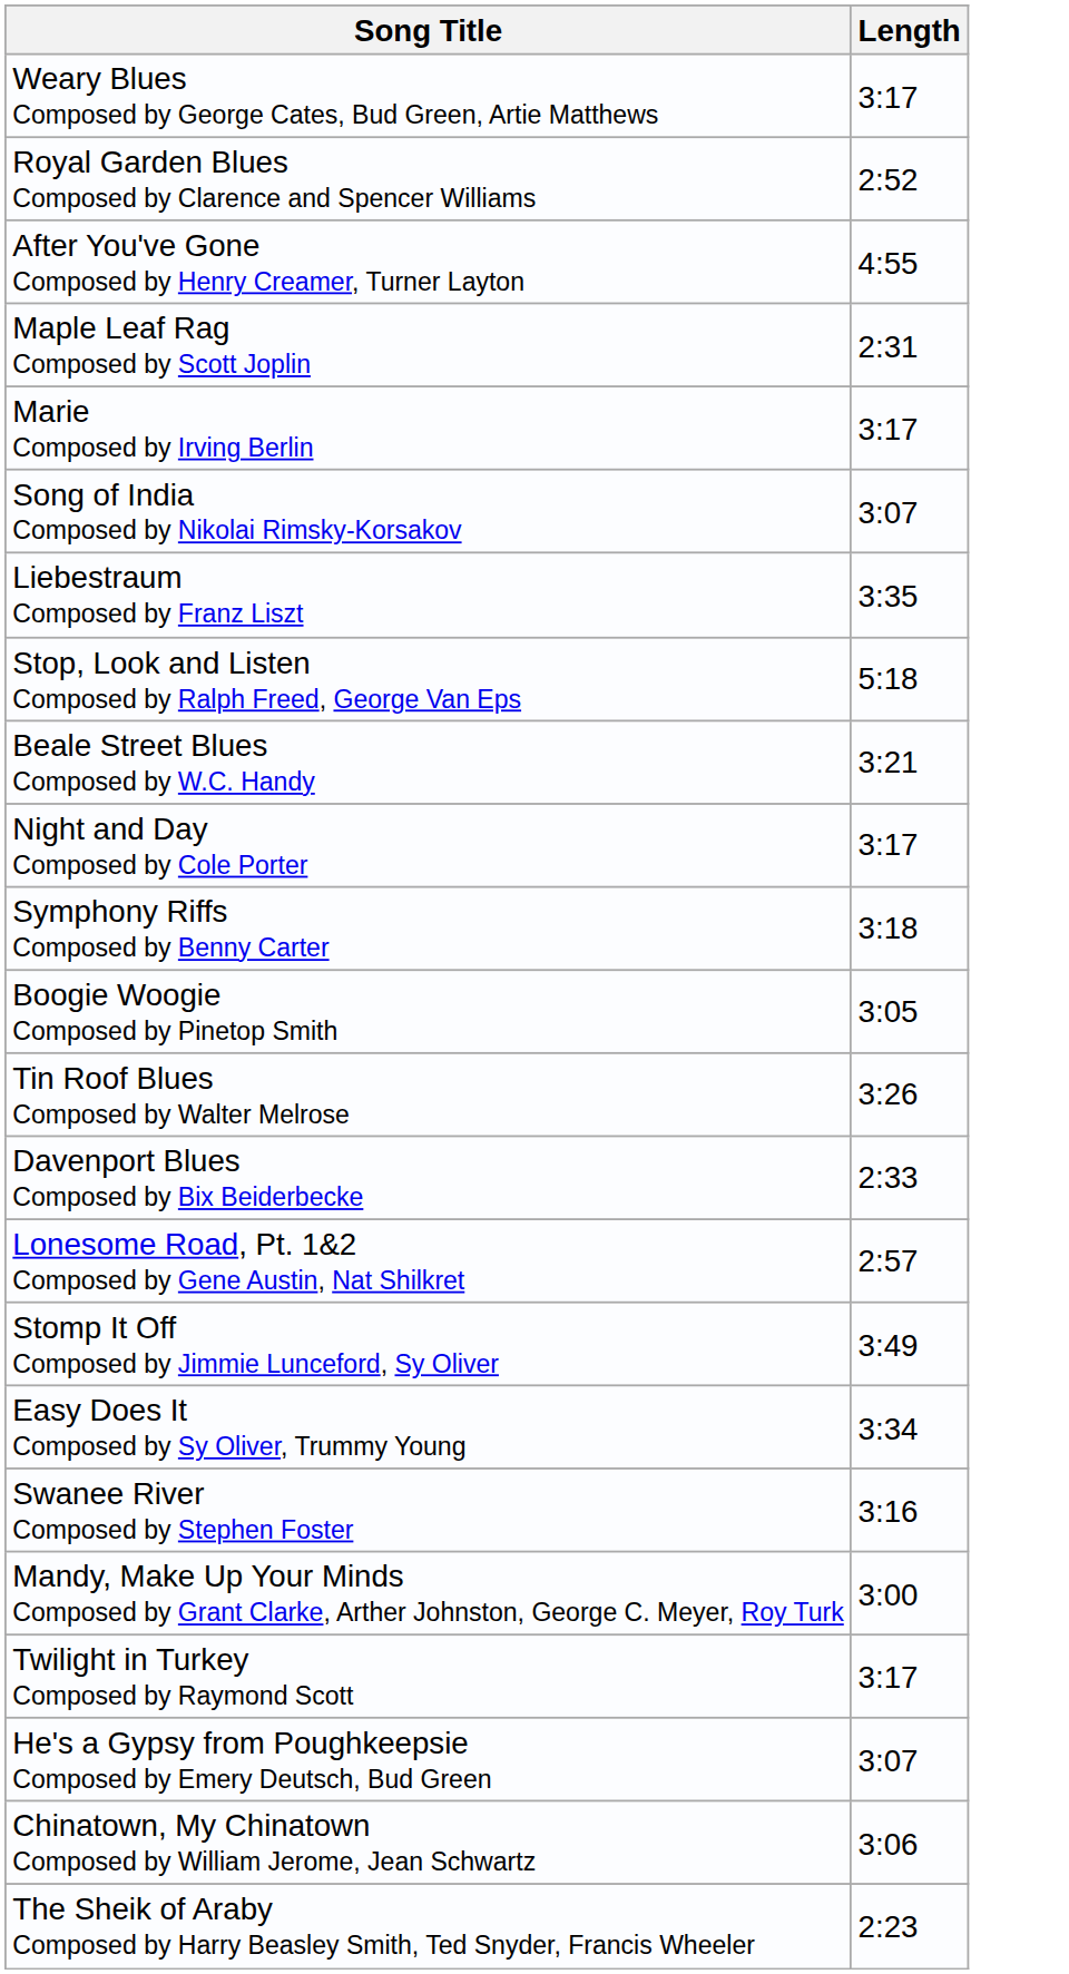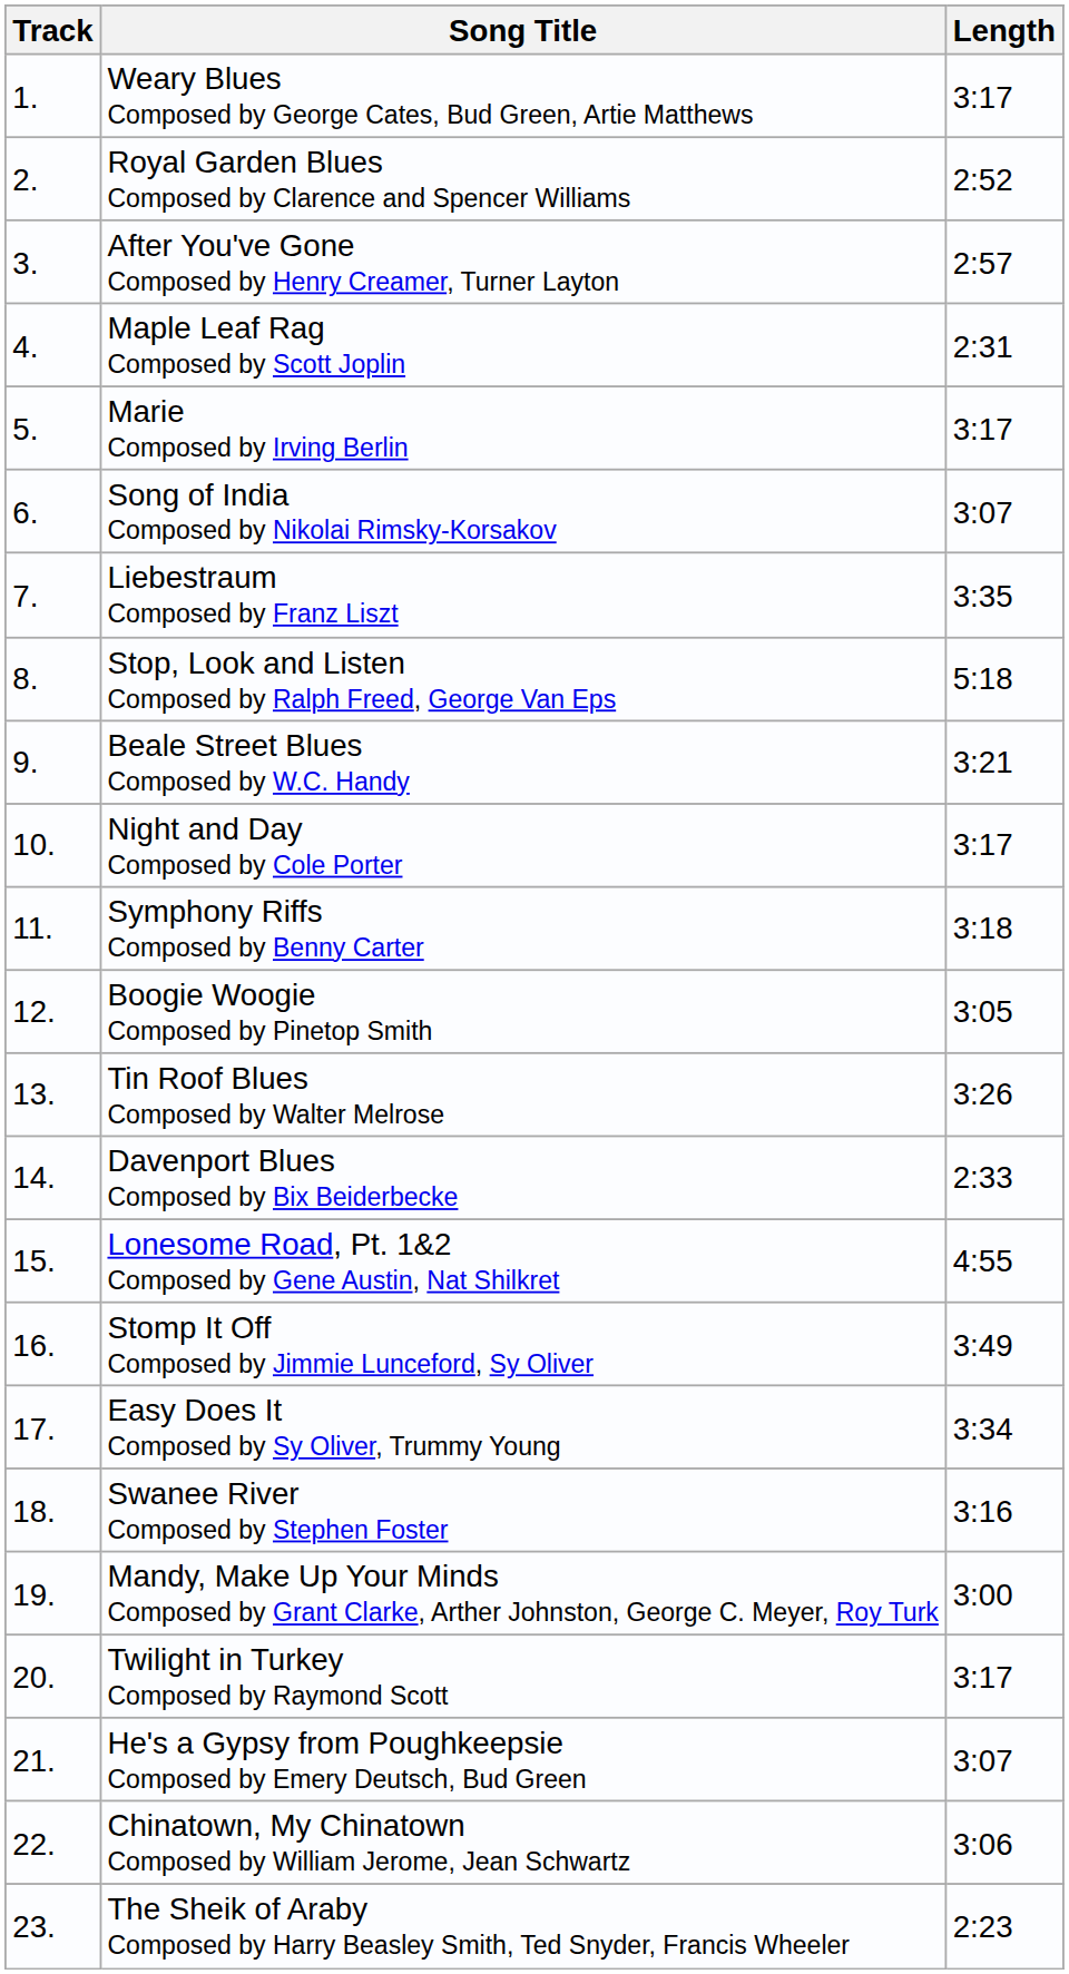 <table class="wikitable" style="background:#fcfdff; font-size:95%;">
 <tr>
+<th>Track</th>
 <th>Song Title</th>
 <th>Length</th>
 </tr>
 <tr>
+<td>1.</td>
 <td>Weary Blues <br><small>Composed by George Cates, Bud Green, Artie Matthews</small></td>
 <td>3:17</td>
 </tr>
 <tr>
+<td>2.</td>
 <td>Royal Garden Blues <br><small>Composed by Clarence and Spencer Williams</small></td>
 <td>2:52</td>
 </tr>
 <tr>
+<td>3.</td>
 <td>After You've Gone <br><small>Composed by <a href='#'>Henry Creamer</a>, Turner Layton</small></td>
-<td>4:55</td>
+<td>2:57</td>
 </tr>
 <tr>
+<td>4.</td>
 <td>Maple Leaf Rag <br><small>Composed by <a href='#'>Scott Joplin</a></small></td>
 <td>2:31</td>
 </tr>
 <tr>
+<td>5.</td>
 <td>Marie <br><small>Composed by <a href='#'>Irving Berlin</a></small></td>
 <td>3:17</td>
 </tr>
 <tr>
+<td>6.</td>
 <td>Song of India <br><small>Composed by <a href='#'>Nikolai Rimsky-Korsakov</a></small></td>
 <td>3:07</td>
 </tr>
 <tr>
+<td>7.</td>
 <td>Liebestraum <br><small>Composed by <a href='#'>Franz Liszt</a></small></td>
 <td>3:35</td>
 </tr>
 <tr>
+<td>8.</td>
 <td>Stop, Look and Listen <br><small>Composed by <a href='#'>Ralph Freed</a>, <a href='#'>George Van Eps</a></small></td>
 <td>5:18</td>
 </tr>
 <tr>
+<td>9.</td>
 <td>Beale Street Blues <br><small>Composed by <a href='#'>W.C. Handy</a></small></td>
 <td>3:21</td>
 </tr>
 <tr>
+<td>10.</td>
 <td>Night and Day <br><small>Composed by <a href='#'>Cole Porter</a></small></td>
 <td>3:17</td>
 </tr>
 <tr>
+<td>11.</td>
 <td>Symphony Riffs <br><small>Composed by <a href='#'>Benny Carter</a></small></td>
 <td>3:18</td>
 </tr>
 <tr>
+<td>12.</td>
 <td>Boogie Woogie <br><small>Composed by Pinetop Smith</small></td>
 <td>3:05</td>
 </tr>
 <tr>
+<td>13.</td>
 <td>Tin Roof Blues <br><small>Composed by Walter Melrose</small></td>
 <td>3:26</td>
 </tr>
 <tr>
+<td>14.</td>
 <td>Davenport Blues <br><small>Composed by <a href='#'>Bix Beiderbecke</a></small></td>
 <td>2:33</td>
 </tr>
 <tr>
+<td>15.</td>
 <td><a href='#'>Lonesome Road</a>, Pt. 1&2 <br><small>Composed by <a href='#'>Gene Austin</a>, <a href='#'>Nat Shilkret</a></small></td>
-<td>2:57</td>
+<td>4:55</td>
 </tr>
 <tr>
+<td>16.</td>
 <td>Stomp It Off <br><small>Composed by <a href='#'>Jimmie Lunceford</a>, <a href='#'>Sy Oliver</a></small></td>
 <td>3:49</td>
 </tr>
 <tr>
+<td>17.</td>
 <td>Easy Does It <br><small>Composed by <a href='#'>Sy Oliver</a>, Trummy Young</small></td>
 <td>3:34</td>
 </tr>
 <tr>
+<td>18.</td>
 <td>Swanee River <br><small>Composed by <a href='#'>Stephen Foster</a></small></td>
 <td>3:16</td>
 </tr>
 <tr>
+<td>19.</td>
 <td>Mandy, Make Up Your Minds <br><small>Composed by <a href='#'>Grant Clarke</a>, Arther Johnston, George C. Meyer, <a href='#'>Roy Turk</a></small></td>
 <td>3:00</td>
 </tr>
 <tr>
+<td>20.</td>
 <td>Twilight in Turkey <br><small>Composed by Raymond Scott</small></td>
 <td>3:17</td>
 </tr>
 <tr>
+<td>21.</td>
 <td>He's a Gypsy from Poughkeepsie <br><small>Composed by Emery Deutsch, Bud Green</small></td>
 <td>3:07</td>
 </tr>
 <tr>
+<td>22.</td>
 <td>Chinatown, My Chinatown <br><small>Composed by William Jerome, Jean Schwartz</small></td>
 <td>3:06</td>
 </tr>
 <tr>
+<td>23.</td>
 <td>The Sheik of Araby <br><small>Composed by Harry Beasley Smith, Ted Snyder, Francis Wheeler</small></td>
 <td>2:23</td>
 </tr>
 </table>
